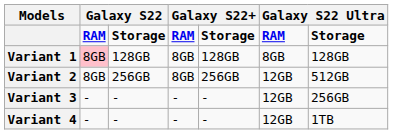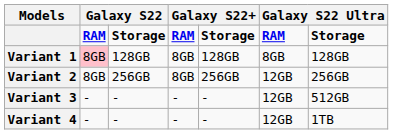 <table class="wikitable">
 <tr>
 <th>Models</th>
 <th colspan="2">Galaxy S22</th>
 <th colspan="2">Galaxy S22+</th>
 <th colspan="2">Galaxy S22 Ultra</th>
 </tr>
 <tr>
 <th></th>
 <td><a href='#'><strong>RAM</strong></a></td>
 <td><strong>Storage</strong></td>
 <td><a href='#'><strong>RAM</strong></a></td>
 <td><strong>Storage</strong></td>
 <td><a href='#'><strong>RAM</strong></a></td>
 <td><strong>Storage</strong></td>
 </tr>
 <tr>
 <th>Variant 1</th>
 <td style="background: pink;">8GB</td>
 <td>128GB</td>
 <td>8GB</td>
 <td>128GB</td>
 <td>8GB</td>
 <td>128GB</td>
 </tr>
 <tr>
 <th>Variant 2</th>
 <td>8GB</td>
 <td>256GB</td>
 <td>8GB</td>
 <td>256GB</td>
 <td>12GB</td>
-<td>512GB</td>
+<td>256GB</td>
 </tr>
 <tr>
 <th>Variant 3</th>
 <td>-</td>
 <td>-</td>
 <td>-</td>
 <td>-</td>
 <td>12GB</td>
-<td>256GB</td>
+<td>512GB</td>
 </tr>
 <tr>
 <th>Variant 4</th>
 <td>-</td>
 <td>-</td>
 <td>-</td>
 <td>-</td>
 <td>12GB</td>
 <td>1TB</td>
 </tr>
 </table>
